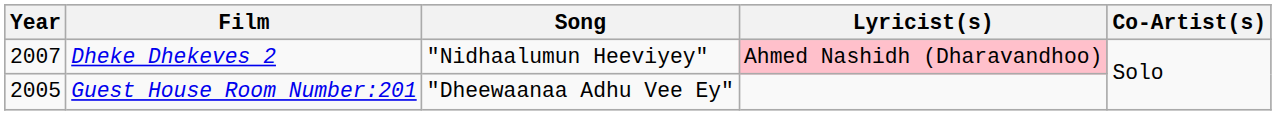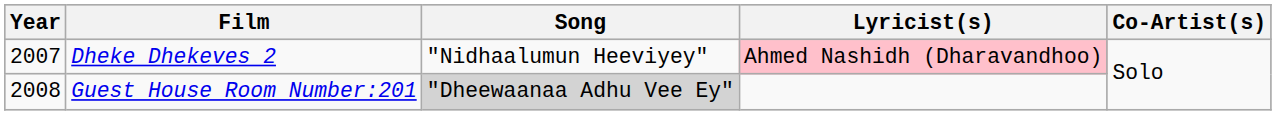 <table class="wikitable">
 <tr>
 <th>Year</th>
 <th>Film</th>
 <th>Song</th>
 <th>Lyricist(s)</th>
 <th>Co-Artist(s)</th>
 </tr>
 <tr>
 <td>2007</td>
 <td><em><a href='#'>Dheke Dhekeves 2</a></em></td>
 <td>"Nidhaalumun Heeviyey"</td>
 <td style="background: pink;">Ahmed Nashidh (Dharavandhoo)</td>
 <td rowspan="2">Solo</td>
 </tr>
 <tr>
-<td>2005</td>
+<td>2008</td>
 <td><em><a href='#'>Guest House Room Number:201</a></em></td>
-<td>"Dheewaanaa Adhu Vee Ey"</td>
+<td style="background: lightgrey;">"Dheewaanaa Adhu Vee Ey"</td>
 <td></td>
 </tr>
 </table>
